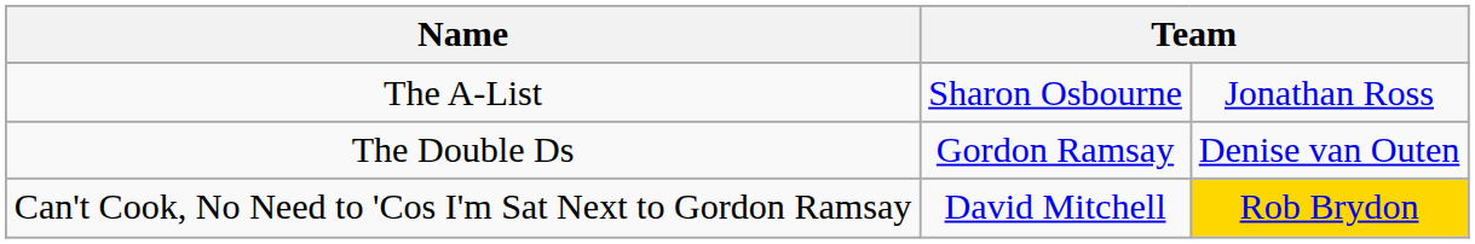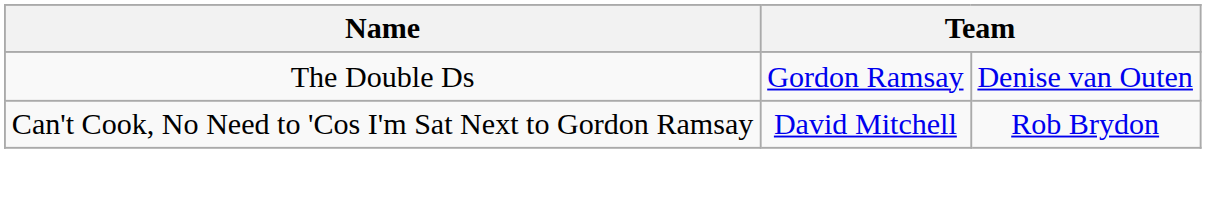 <table class="wikitable" style="text-align:center">
 <tr>
 <th scope="col">Name</th>
 <th colspan=2>Team</th>
-</tr>
-<tr>
-<td>The A-List</td>
-<td><a href='#'>Sharon Osbourne</a></td>
-<td><a href='#'>Jonathan Ross</a></td>
 </tr>
 <tr>
 <td>The Double Ds</td>
 <td><a href='#'>Gordon Ramsay</a></td>
 <td><a href='#'>Denise van Outen</a></td>
 </tr>
 <tr>
 <td>Can't Cook, No Need to 'Cos I'm Sat Next to Gordon Ramsay</td>
 <td><a href='#'>David Mitchell</a></td>
-<td style="background: gold;"><a href='#'>Rob Brydon</a></td>
+<td><a href='#'>Rob Brydon</a></td>
 </tr>
 </table>
